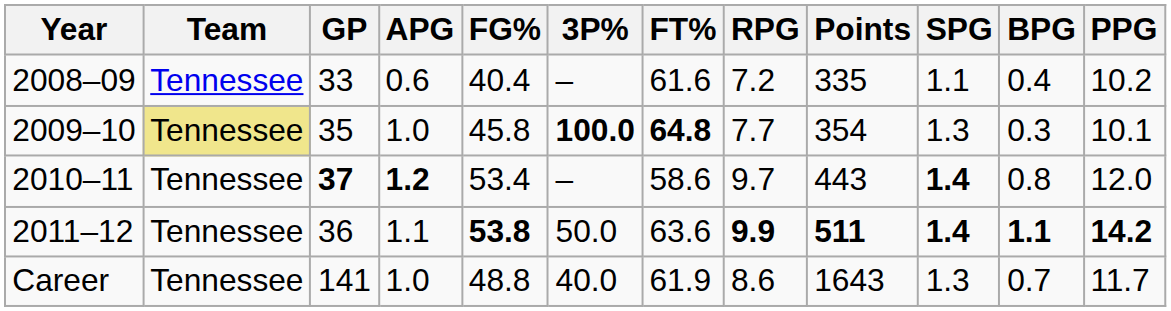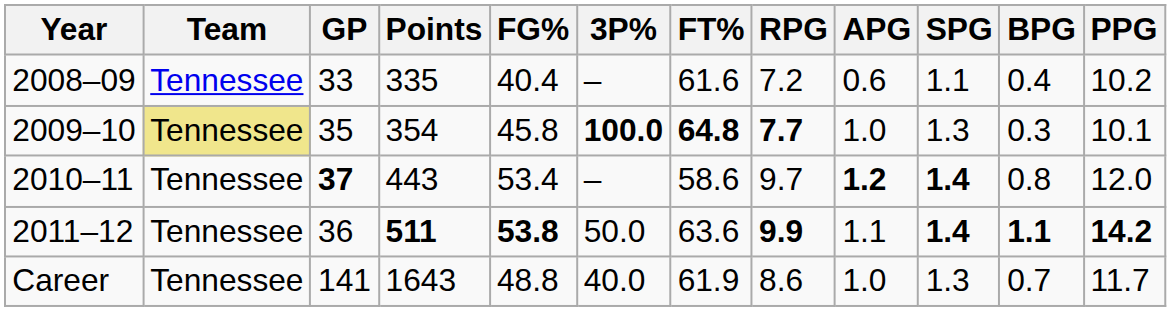 <table class="wikitable">
 <tr>
 <th>Year</th>
 <th>Team</th>
 <th>GP</th>
-<th>APG</th>
+<th>Points</th>
 <th>FG%</th>
 <th>3P%</th>
 <th>FT%</th>
 <th>RPG</th>
-<th>Points</th>
+<th>APG</th>
 <th>SPG</th>
 <th>BPG</th>
 <th>PPG</th>
 </tr>
 <tr>
 <td>2008–09</td>
 <td><a href='#'>Tennessee</a></td>
 <td>33</td>
-<td>0.6</td>
+<td>335</td>
 <td>40.4</td>
 <td>–</td>
 <td>61.6</td>
 <td>7.2</td>
-<td>335</td>
+<td>0.6</td>
 <td>1.1</td>
 <td>0.4</td>
 <td>10.2</td>
 </tr>
 <tr>
 <td>2009–10</td>
 <td style="background: khaki;">Tennessee</td>
 <td>35</td>
-<td>1.0</td>
+<td>354</td>
 <td>45.8</td>
 <td><strong>100.0</strong></td>
 <td><strong>64.8</strong></td>
-<td>7.7</td>
-<td>354</td>
+<td><strong>7.7</strong></td>
+<td>1.0</td>
 <td>1.3</td>
 <td>0.3</td>
 <td>10.1</td>
 </tr>
 <tr>
 <td>2010–11</td>
 <td>Tennessee</td>
 <td><strong>37</strong></td>
-<td><strong>1.2</strong></td>
+<td>443</td>
 <td>53.4</td>
 <td>–</td>
 <td>58.6</td>
 <td>9.7</td>
-<td>443</td>
+<td><strong>1.2</strong></td>
 <td><strong>1.4</strong></td>
 <td>0.8</td>
 <td>12.0</td>
 </tr>
 <tr>
 <td>2011–12</td>
 <td>Tennessee</td>
 <td>36</td>
-<td>1.1</td>
+<td><strong>511</strong></td>
 <td><strong>53.8</strong></td>
 <td>50.0</td>
 <td>63.6</td>
 <td><strong>9.9</strong></td>
-<td><strong>511</strong></td>
+<td>1.1</td>
 <td><strong>1.4</strong></td>
 <td><strong>1.1</strong></td>
 <td><strong>14.2</strong></td>
 </tr>
 <tr>
 <td>Career</td>
 <td>Tennessee</td>
 <td>141</td>
-<td>1.0</td>
+<td>1643</td>
 <td>48.8</td>
 <td>40.0</td>
 <td>61.9</td>
 <td>8.6</td>
-<td>1643</td>
+<td>1.0</td>
 <td>1.3</td>
 <td>0.7</td>
 <td>11.7</td>
 </tr>
 </table>
